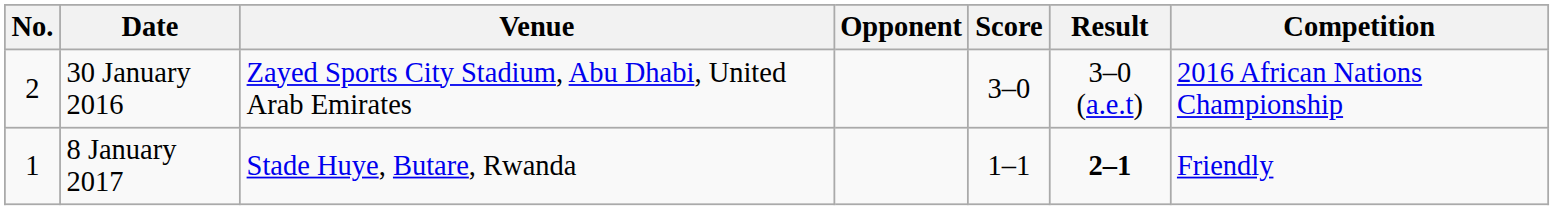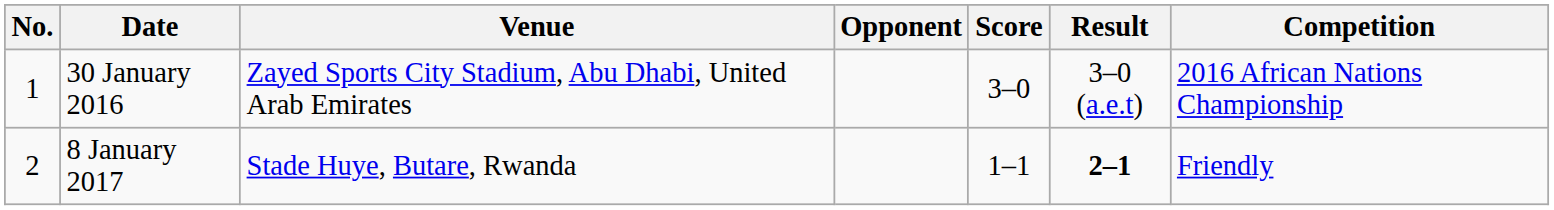 <table class="wikitable sortable">
 <tr>
 <th scope="col">No.</th>
 <th scope="col">Date</th>
 <th scope="col">Venue</th>
 <th scope="col">Opponent</th>
 <th scope="col">Score</th>
 <th scope="col">Result</th>
 <th scope="col">Competition</th>
 </tr>
 <tr>
-<td align="center">2</td>
+<td align="center">1</td>
 <td>30 January 2016</td>
 <td><a href='#'>Zayed Sports City Stadium</a>, <a href='#'>Abu Dhabi</a>, United Arab Emirates</td>
 <td></td>
 <td align="center">3–0</td>
 <td align="center">3–0 (<a href='#'>a.e.t</a>)</td>
 <td><a href='#'>2016 African Nations Championship</a></td>
 </tr>
 <tr>
-<td align="center">1</td>
+<td align="center">2</td>
 <td>8 January 2017</td>
 <td><a href='#'>Stade Huye</a>, <a href='#'>Butare</a>, Rwanda</td>
 <td></td>
 <td align="center">1–1</td>
 <td align="center"><strong>2–1</strong></td>
 <td><a href='#'>Friendly</a></td>
 </tr>
 </table>
